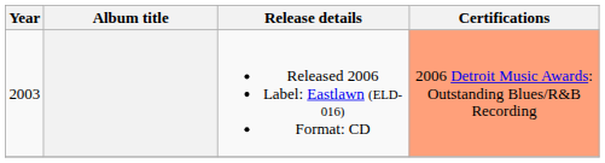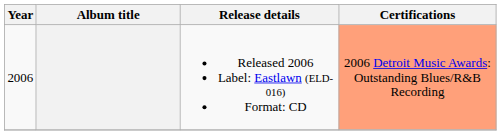 <table class="wikitable plainrowheaders" style="text-align:center;">
 <tr>
 <th>Year</th>
 <th scope="col" rowspan="1" style="width:15em;">Album title</th>
 <th scope="col" rowspan="1" style="width:15em;">Release details</th>
 <th scope="col" rowspan="1" style="width:15em;">Certifications</th>
 </tr>
 <tr>
-<td>2003</td>
+<td>2006</td>
 <th></th>
 <td><br><ul><li>Released 2006</li><li>Label: <a href='#'>Eastlawn</a> <small>(ELD-016)</small></li><li>Format: CD</li></ul></td>
 <td style="background: lightsalmon;">2006 <a href='#'>Detroit Music Awards</a>: Outstanding Blues/R&B Recording</td>
 </tr>
 <tr>
 </tr>
 </table>
